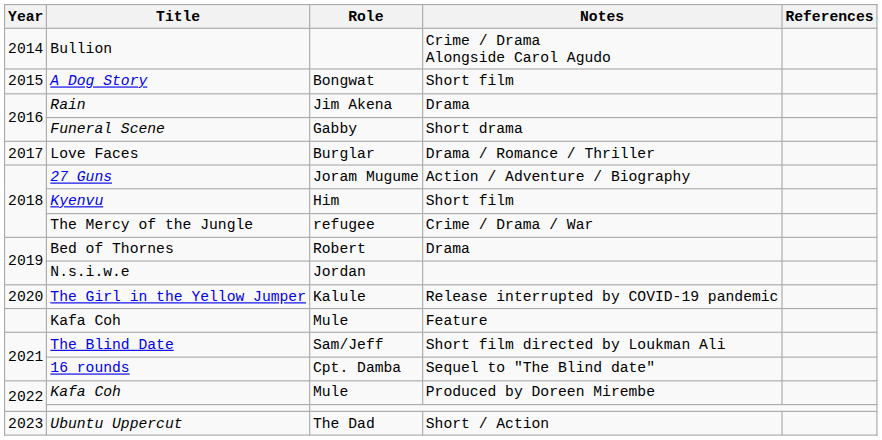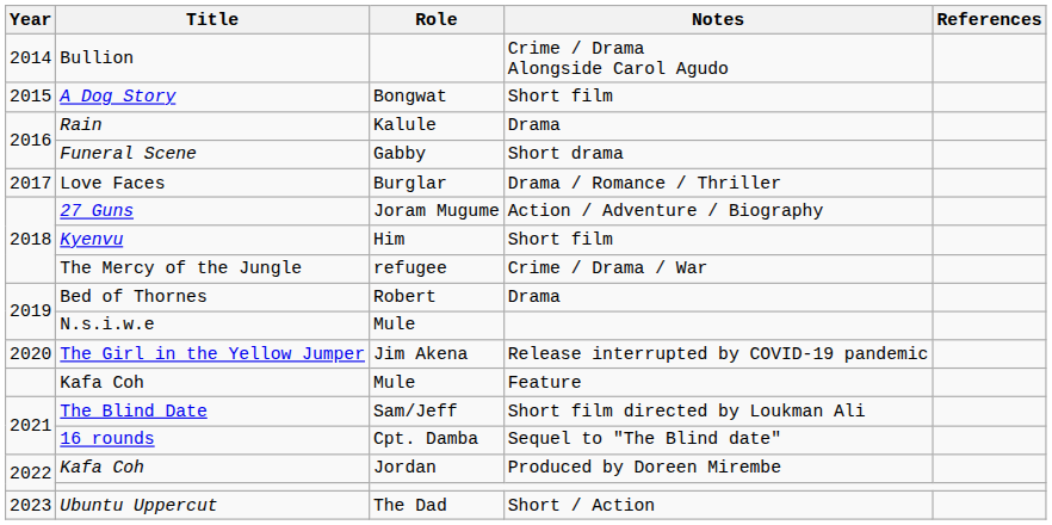 <table class="wikitable sortable mw-collapsible">
 <tr>
 <th>Year</th>
 <th>Title</th>
 <th>Role</th>
 <th>Notes</th>
 <th>References</th>
 </tr>
 <tr>
 <td>2014</td>
 <td>Bullion</td>
 <td></td>
 <td>Crime / Drama<br>Alongside Carol Agudo</td>
 <td></td>
 </tr>
 <tr>
 <td>2015</td>
 <td><em><a href='#'>A Dog Story</a></em></td>
 <td>Bongwat</td>
 <td>Short film</td>
 <td></td>
 </tr>
 <tr>
 <td rowspan="2">2016</td>
 <td><em>Rain</em></td>
-<td>Jim Akena</td>
+<td>Kalule</td>
 <td>Drama</td>
 <td></td>
 </tr>
 <tr>
 <td><em>Funeral Scene</em></td>
 <td>Gabby</td>
 <td>Short drama</td>
 <td></td>
 </tr>
 <tr>
 <td>2017</td>
 <td>Love Faces</td>
 <td>Burglar</td>
 <td>Drama / Romance / Thriller</td>
 <td></td>
 </tr>
 <tr>
 <td rowspan="3">2018</td>
 <td><em><a href='#'>27 Guns</a></em></td>
 <td>Joram Mugume</td>
 <td>Action / Adventure / Biography</td>
 <td></td>
 </tr>
 <tr>
 <td><em><a href='#'>Kyenvu</a></em></td>
 <td>Him</td>
 <td>Short film</td>
 <td></td>
 </tr>
 <tr>
 <td>The Mercy of the Jungle</td>
 <td>refugee</td>
 <td>Crime / Drama / War</td>
 <td></td>
 </tr>
 <tr>
 <td rowspan="2">2019</td>
 <td>Bed of Thornes</td>
 <td>Robert</td>
 <td>Drama</td>
 <td></td>
 </tr>
 <tr>
 <td>N.s.i.w.e</td>
-<td>Jordan</td>
+<td>Mule</td>
 <td></td>
 <td></td>
 </tr>
 <tr>
 <td>2020</td>
 <td><a href='#'>The Girl in the Yellow Jumper</a></td>
-<td>Kalule</td>
+<td>Jim Akena</td>
 <td>Release interrupted by COVID-19 pandemic</td>
 <td></td>
 </tr>
 <tr>
 <td></td>
 <td>Kafa Coh</td>
 <td>Mule</td>
 <td>Feature</td>
 <td></td>
 </tr>
 <tr>
 <td rowspan="2">2021</td>
 <td><a href='#'>The Blind Date</a></td>
 <td>Sam/Jeff</td>
 <td>Short film directed by Loukman Ali</td>
 <td></td>
 </tr>
 <tr>
 <td><a href='#'>16 rounds</a></td>
 <td>Cpt. Damba</td>
 <td>Sequel to "The Blind date"</td>
 <td></td>
 </tr>
 <tr>
 <td rowspan="2">2022</td>
 <td><em>Kafa Coh</em></td>
-<td>Mule</td>
+<td>Jordan</td>
 <td>Produced by Doreen Mirembe</td>
 <td></td>
 </tr>
 <tr>
 <td></td>
 </tr>
 <tr>
 <td>2023</td>
 <td><em>Ubuntu Uppercut</em></td>
 <td>The Dad</td>
 <td>Short / Action</td>
 <td></td>
 </tr>
 </table>
